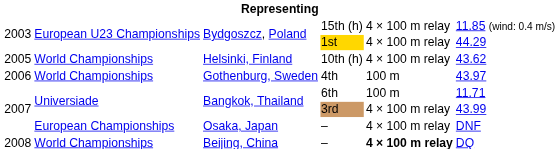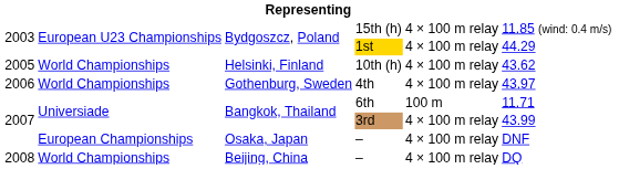 <table>
 <tr>
 <th colspan="6">Representing </th>
 </tr>
 <tr>
 <td rowspan=2>2003</td>
 <td rowspan=2><a href='#'>European U23 Championships</a></td>
 <td rowspan=2><a href='#'>Bydgoszcz</a>, <a href='#'>Poland</a></td>
 <td>15th (h)</td>
 <td>4 × 100 m relay</td>
 <td><a href='#'>11.85</a> <small>(wind: 0.4 m/s)</small></td>
 </tr>
 <tr>
 <td bgcolor=gold>1st</td>
 <td>4 × 100 m relay</td>
 <td><a href='#'>44.29</a></td>
 </tr>
 <tr>
 <td>2005</td>
 <td><a href='#'>World Championships</a></td>
 <td><a href='#'>Helsinki, Finland</a></td>
 <td>10th (h)</td>
 <td>4 × 100 m relay</td>
 <td><a href='#'>43.62</a></td>
 </tr>
 <tr>
 <td>2006</td>
 <td><a href='#'>World Championships</a></td>
 <td><a href='#'>Gothenburg, Sweden</a></td>
 <td>4th</td>
-<td>100 m</td>
+<td>4 × 100 m relay</td>
 <td><a href='#'>43.97</a></td>
 </tr>
 <tr>
 <td rowspan=3>2007</td>
 <td rowspan=2><a href='#'>Universiade</a></td>
 <td rowspan=2><a href='#'>Bangkok, Thailand</a></td>
 <td>6th</td>
 <td>100 m</td>
 <td><a href='#'>11.71</a></td>
 </tr>
 <tr>
 <td bgcolor="cc9966">3rd</td>
 <td>4 × 100 m relay</td>
 <td><a href='#'>43.99</a></td>
 </tr>
 <tr>
 <td><a href='#'>European Championships</a></td>
 <td><a href='#'>Osaka, Japan</a></td>
 <td>–</td>
 <td>4 × 100 m relay</td>
 <td><a href='#'>DNF</a></td>
 </tr>
 <tr>
 <td>2008</td>
 <td><a href='#'>World Championships</a></td>
 <td><a href='#'>Beijing, China</a></td>
 <td>–</td>
-<td><strong>4 × 100 m relay</strong></td>
+<td>4 × 100 m relay</td>
 <td><a href='#'>DQ</a></td>
 </tr>
 </table>
